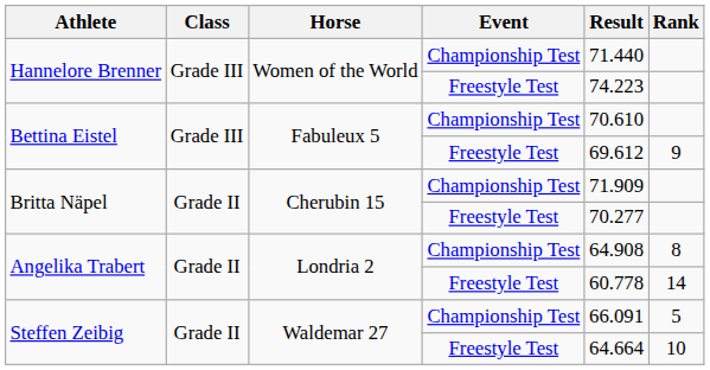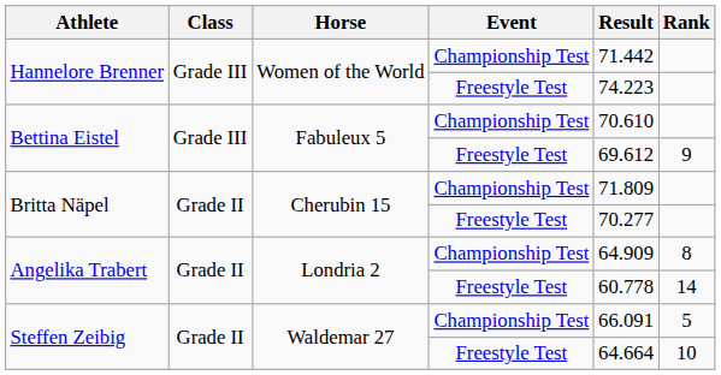 <table class=wikitable style="font-size:90%">
 <tr>
 <th>Athlete</th>
 <th>Class</th>
 <th>Horse</th>
 <th>Event</th>
 <th>Result</th>
 <th>Rank</th>
 </tr>
 <tr>
 <td rowspan="2"><a href='#'>Hannelore Brenner</a></td>
 <td rowspan="2" style="text-align:center;">Grade III</td>
 <td rowspan="2" style="text-align:center;">Women of the World</td>
 <td style="text-align:center;"><a href='#'>Championship Test</a></td>
-<td style="text-align:center;">71.440</td>
+<td style="text-align:center;">71.442</td>
 <td style="text-align:center;"></td>
 </tr>
 <tr>
 <td style="text-align:center;"><a href='#'>Freestyle Test</a></td>
 <td style="text-align:center;">74.223</td>
 <td style="text-align:center;"></td>
 </tr>
 <tr>
 <td rowspan="2"><a href='#'>Bettina Eistel</a></td>
 <td rowspan="2" style="text-align:center;">Grade III</td>
 <td rowspan="2" style="text-align:center;">Fabuleux 5</td>
 <td style="text-align:center;"><a href='#'>Championship Test</a></td>
 <td style="text-align:center;">70.610</td>
 <td style="text-align:center;"></td>
 </tr>
 <tr>
 <td style="text-align:center;"><a href='#'>Freestyle Test</a></td>
 <td style="text-align:center;">69.612</td>
 <td style="text-align:center;">9</td>
 </tr>
 <tr>
 <td rowspan="2">Britta Näpel</td>
 <td rowspan="2" style="text-align:center;">Grade II</td>
 <td rowspan="2" style="text-align:center;">Cherubin 15</td>
 <td style="text-align:center;"><a href='#'>Championship Test</a></td>
-<td style="text-align:center;">71.909</td>
+<td style="text-align:center;">71.809</td>
 <td style="text-align:center;"></td>
 </tr>
 <tr>
 <td style="text-align:center;"><a href='#'>Freestyle Test</a></td>
 <td style="text-align:center;">70.277</td>
 <td style="text-align:center;"></td>
 </tr>
 <tr>
 <td rowspan="2"><a href='#'>Angelika Trabert</a></td>
 <td rowspan="2" style="text-align:center;">Grade II</td>
 <td rowspan="2" style="text-align:center;">Londria 2</td>
 <td style="text-align:center;"><a href='#'>Championship Test</a></td>
-<td style="text-align:center;">64.908</td>
+<td style="text-align:center;">64.909</td>
 <td style="text-align:center;">8</td>
 </tr>
 <tr>
 <td style="text-align:center;"><a href='#'>Freestyle Test</a></td>
 <td style="text-align:center;">60.778</td>
 <td style="text-align:center;">14</td>
 </tr>
 <tr>
 <td rowspan="2"><a href='#'>Steffen Zeibig</a></td>
 <td rowspan="2" style="text-align:center;">Grade II</td>
 <td rowspan="2" style="text-align:center;">Waldemar 27</td>
 <td style="text-align:center;"><a href='#'>Championship Test</a></td>
 <td style="text-align:center;">66.091</td>
 <td style="text-align:center;">5</td>
 </tr>
 <tr>
 <td style="text-align:center;"><a href='#'>Freestyle Test</a></td>
 <td style="text-align:center;">64.664</td>
 <td style="text-align:center;">10</td>
 </tr>
 </table>
